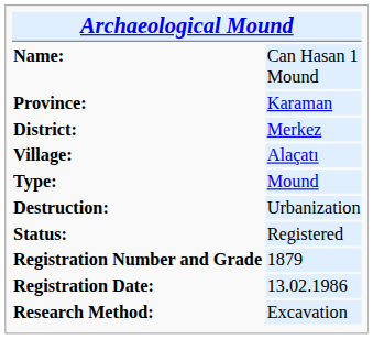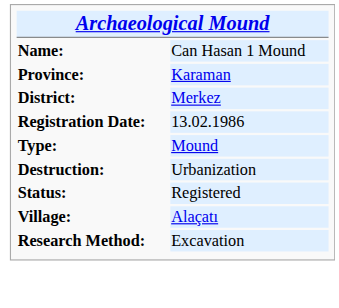 <table class="infobox" cellspacing="2" style="width: 20em; text-align: left; font-size: 90%">
 <tr>
 <td colspan="2" align="center" bgcolor="#dfefff" style="border-bottom:1px solid gray; font-size:125%;"><strong><em><a href='#'>Archaeological Mound</a></em></strong></td>
 </tr>
 <tr valign="top">
 <td style="text-align: left; white-space: nowrap;"><strong>Name:</strong></td>
 <td bgcolor="#dfefff">Can Hasan 1 Mound</td>
 </tr>
 <tr valign="top">
 <td style="text-align: left; white-space: nowrap;"><strong>Province:</strong></td>
 <td bgcolor="#dfefff"><a href='#'>Karaman</a></td>
 </tr>
 <tr valign="top">
 <td style="text-align: left;"><strong>District:</strong></td>
 <td bgcolor="#dfefff"><a href='#'>Merkez</a></td>
 </tr>
 <tr valign="top">
-<td style="text-align: left; white-space: nowrap;"><strong>Village:</strong></td>
-<td bgcolor="#dfefff"><a href='#'>Alaçatı</a></td>
+<td style="text-align: left; white-space: nowrap;"><strong>Registration Date:</strong></td>
+<td bgcolor="#dfefff">13.02.1986</td>
 </tr>
 <tr valign="top">
 <td style="text-align: left; white-space: nowrap;"><strong>Type:</strong></td>
 <td bgcolor="#dfefff"><a href='#'>Mound</a></td>
 </tr>
 <tr valign="top">
 <td style="text-align: left; white-space: nowrap;"><strong>Destruction:</strong></td>
 <td bgcolor="#dfefff">Urbanization</td>
 </tr>
 <tr valign="top">
 <td style="text-align: left; white-space: nowrap;"><strong>Status:</strong></td>
 <td bgcolor="#dfefff">Registered</td>
 </tr>
 <tr valign="top">
-<td style="text-align: left; white-space: nowrap;"><strong>Registration Number and Grade</strong></td>
-<td bgcolor="#dfefff">1879</td>
-</tr>
-<tr valign="top">
-<td style="text-align: left; white-space: nowrap;"><strong>Registration Date:</strong></td>
-<td bgcolor="#dfefff">13.02.1986</td>
+<td style="text-align: left; white-space: nowrap;"><strong>Village:</strong></td>
+<td bgcolor="#dfefff"><a href='#'>Alaçatı</a></td>
 </tr>
 <tr valign="top">
 <td style="text-align: left; white-space: nowrap;"><strong>Research Method:</strong></td>
 <td bgcolor="#dfefff">Excavation</td>
 </tr>
 <tr valign="top">
 <td colspan="2" align="center" bgcolor="#f9f9f9" style="padding: 0px"></td>
 </tr>
 </table>
